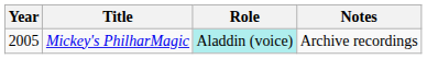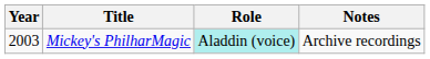 <table class="wikitable sortable">
 <tr>
 <th>Year</th>
 <th>Title</th>
 <th>Role</th>
 <th class="unsortable">Notes</th>
 </tr>
 <tr>
-<td>2005</td>
+<td>2003</td>
 <td><em><a href='#'>Mickey's PhilharMagic</a></em></td>
 <td style="background: paleturquoise;">Aladdin (voice)</td>
 <td>Archive recordings</td>
 </tr>
 </table>
